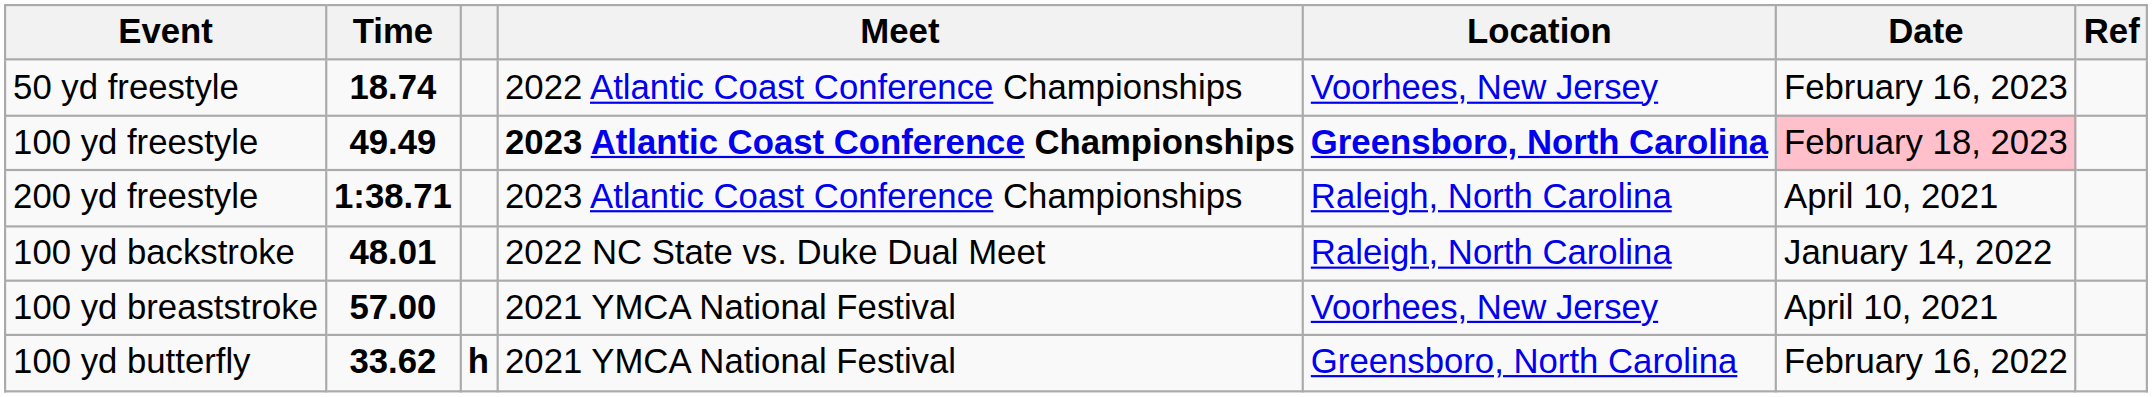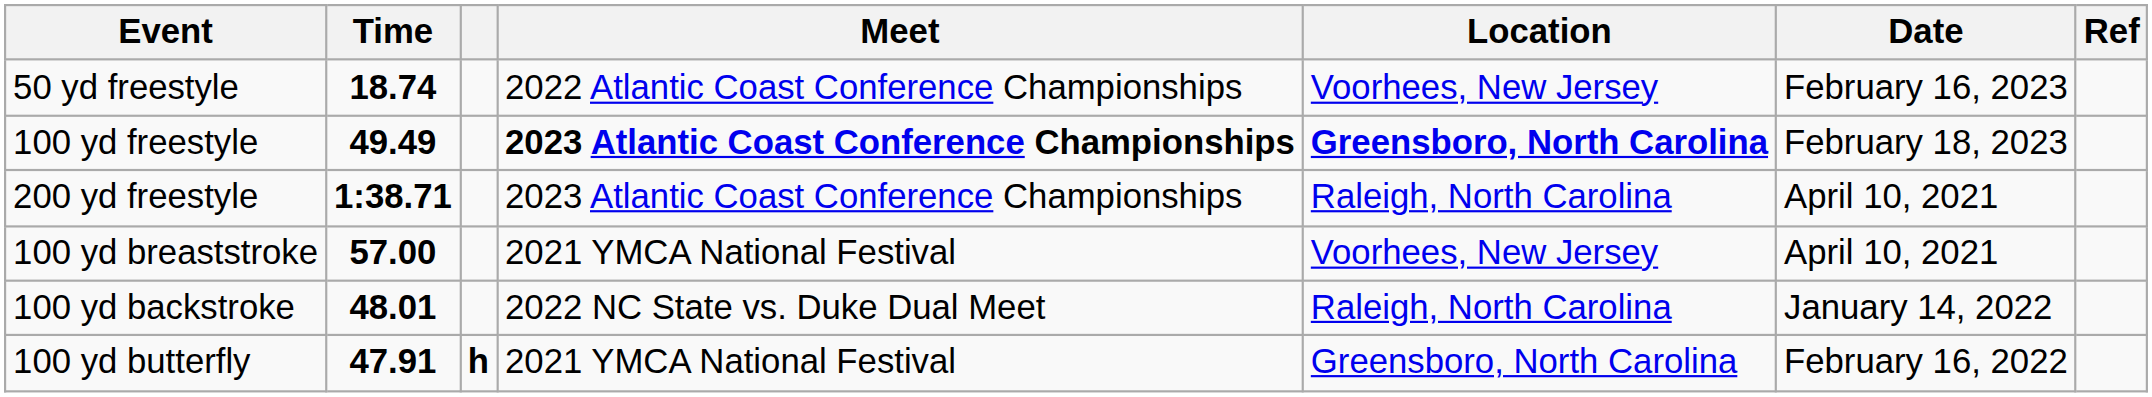 <table class="wikitable">
 <tr>
 <th>Event</th>
 <th>Time</th>
 <th></th>
 <th>Meet</th>
 <th>Location</th>
 <th>Date</th>
 <th>Ref</th>
 </tr>
 <tr>
 <td>50 yd freestyle</td>
 <td style="text-align:center;"><strong>18.74</strong></td>
 <td></td>
 <td>2022 <a href='#'>Atlantic Coast Conference</a> Championships</td>
 <td><a href='#'>Voorhees, New Jersey</a></td>
 <td>February 16, 2023</td>
 <td></td>
 </tr>
 <tr>
 <td>100 yd freestyle</td>
 <td style="text-align:center;"><strong>49.49</strong></td>
 <td></td>
 <td><strong>2023 <a href='#'>Atlantic Coast Conference</a> Championships</strong></td>
 <td><strong><a href='#'>Greensboro, North Carolina</a></strong></td>
-<td style="background: pink;">February 18, 2023</td>
+<td>February 18, 2023</td>
 <td></td>
 </tr>
 <tr>
 <td>200 yd freestyle</td>
 <td style="text-align:center;"><strong>1:38.71</strong></td>
 <td></td>
 <td>2023 <a href='#'>Atlantic Coast Conference</a> Championships</td>
 <td><a href='#'>Raleigh, North Carolina</a></td>
+<td>April 10, 2021</td>
+<td></td>
+</tr>
+<tr>
+<td>100 yd breaststroke</td>
+<td style="text-align:center;"><strong>57.00</strong></td>
+<td></td>
+<td>2021 YMCA National Festival</td>
+<td><a href='#'>Voorhees, New Jersey</a></td>
 <td>April 10, 2021</td>
 <td></td>
 </tr>
 <tr>
 <td>100 yd backstroke</td>
 <td style="text-align:center;"><strong>48.01</strong></td>
 <td></td>
 <td>2022 NC State vs. Duke Dual Meet</td>
 <td><a href='#'>Raleigh, North Carolina</a></td>
 <td>January 14, 2022</td>
 <td></td>
 </tr>
 <tr>
-<td>100 yd breaststroke</td>
-<td style="text-align:center;"><strong>57.00</strong></td>
-<td></td>
-<td>2021 YMCA National Festival</td>
-<td><a href='#'>Voorhees, New Jersey</a></td>
-<td>April 10, 2021</td>
-<td></td>
-</tr>
-<tr>
 <td>100 yd butterfly</td>
-<td style="text-align:center;"><strong>33.62</strong></td>
+<td style="text-align:center;"><strong>47.91</strong></td>
 <td><strong>h</strong></td>
 <td>2021 YMCA National Festival</td>
 <td><a href='#'>Greensboro, North Carolina</a></td>
 <td>February 16, 2022</td>
 <td></td>
 </tr>
 </table>
